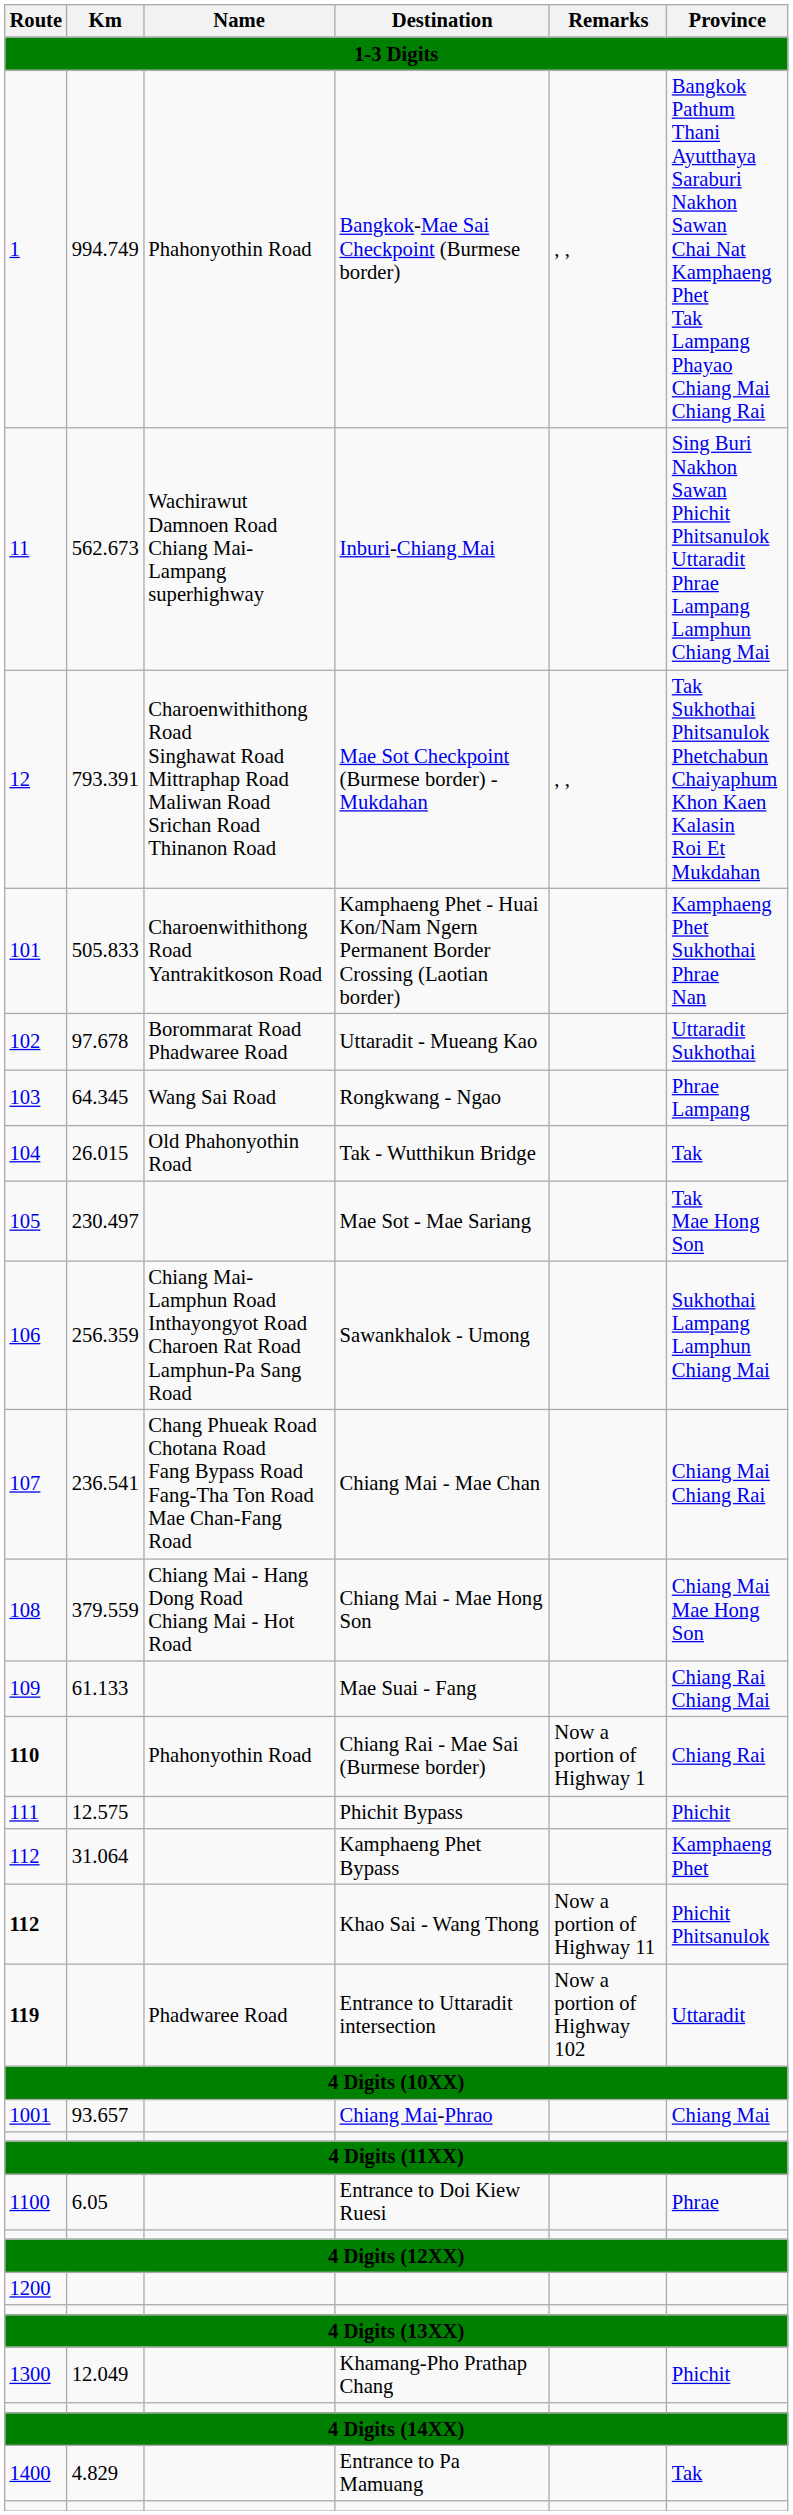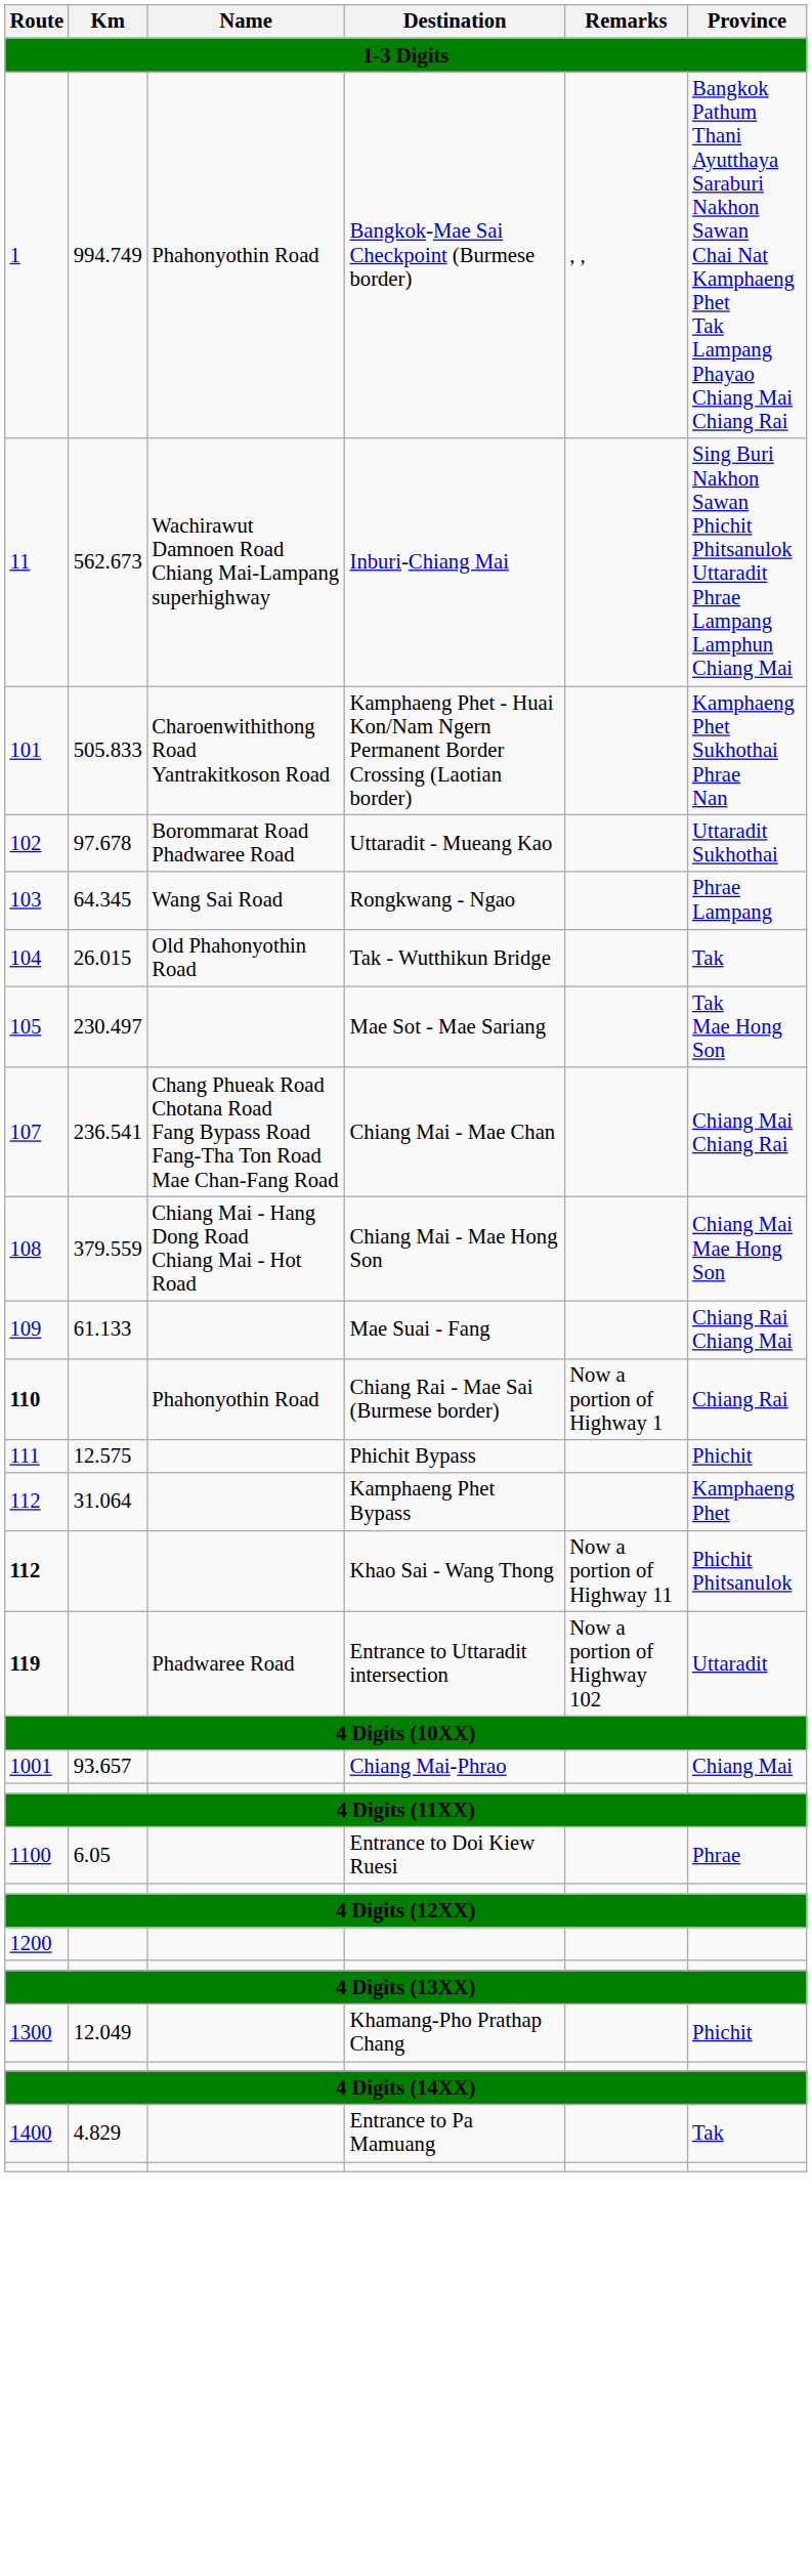 <table class="wikitable">
 <tr>
 <th>Route</th>
 <th>Km</th>
 <th>Name</th>
 <th>Destination</th>
 <th>Remarks</th>
 <th>Province</th>
 </tr>
 <tr>
 <td colspan="6" style="width:600px; text-align:center; background:green;"><strong><span>1-3 Digits</span></strong></td>
 </tr>
 <tr>
 <td> <a href='#'>1</a></td>
 <td>994.749</td>
 <td>Phahonyothin Road</td>
 <td><a href='#'>Bangkok</a>-<a href='#'>Mae Sai Checkpoint</a> (Burmese border)</td>
 <td>, , </td>
 <td><a href='#'>Bangkok</a><br><a href='#'>Pathum Thani</a><br><a href='#'>Ayutthaya</a><br><a href='#'>Saraburi</a><br><a href='#'>Nakhon Sawan</a><br><a href='#'>Chai Nat</a><br><a href='#'>Kamphaeng Phet</a><br><a href='#'>Tak</a><br><a href='#'>Lampang</a><br><a href='#'>Phayao</a><br> <a href='#'>Chiang Mai</a><br><a href='#'>Chiang Rai</a></td>
 </tr>
 <tr>
 <td> <a href='#'>11</a></td>
 <td>562.673</td>
 <td>Wachirawut Damnoen Road<br>Chiang Mai-Lampang superhighway</td>
 <td><a href='#'>Inburi</a>-<a href='#'>Chiang Mai</a></td>
 <td></td>
 <td><a href='#'>Sing Buri</a><br><a href='#'>Nakhon Sawan</a><br><a href='#'>Phichit</a><br><a href='#'>Phitsanulok</a><br><a href='#'>Uttaradit</a><br><a href='#'>Phrae</a><br><a href='#'>Lampang</a><br><a href='#'>Lamphun</a><br><a href='#'>Chiang Mai</a></td>
-</tr>
-<tr>
-<td> <a href='#'>12</a></td>
-<td>793.391</td>
-<td>Charoenwithithong Road<br>Singhawat Road<br>Mittraphap Road<br>Maliwan Road<br>Srichan Road<br>Thinanon Road</td>
-<td><a href='#'>Mae Sot Checkpoint</a> (Burmese border) -<a href='#'>Mukdahan</a></td>
-<td>, , </td>
-<td><a href='#'>Tak</a><br><a href='#'>Sukhothai</a><br><a href='#'>Phitsanulok</a><br><a href='#'>Phetchabun</a><br><a href='#'>Chaiyaphum</a><br><a href='#'>Khon Kaen</a><br><a href='#'>Kalasin</a><br><a href='#'>Roi Et</a><br><a href='#'>Mukdahan</a></td>
 </tr>
 <tr>
 <td> <a href='#'>101</a></td>
 <td>505.833</td>
 <td>Charoenwithithong Road<br>Yantrakitkoson Road</td>
 <td>Kamphaeng Phet - Huai Kon/Nam Ngern Permanent Border Crossing (Laotian border)</td>
 <td></td>
 <td><a href='#'>Kamphaeng Phet</a><br><a href='#'>Sukhothai</a><br><a href='#'>Phrae</a><br><a href='#'>Nan</a></td>
 </tr>
 <tr>
 <td> <a href='#'>102</a></td>
 <td>97.678</td>
 <td>Borommarat Road<br>Phadwaree Road</td>
 <td>Uttaradit - Mueang Kao</td>
 <td></td>
 <td><a href='#'>Uttaradit</a><br><a href='#'>Sukhothai</a></td>
 </tr>
 <tr>
 <td> <a href='#'>103</a></td>
 <td>64.345</td>
 <td>Wang Sai Road</td>
 <td>Rongkwang - Ngao</td>
 <td></td>
 <td><a href='#'>Phrae</a><br><a href='#'>Lampang</a></td>
 </tr>
 <tr>
 <td> <a href='#'>104</a></td>
 <td>26.015</td>
 <td>Old Phahonyothin Road</td>
 <td>Tak - Wutthikun Bridge</td>
 <td></td>
 <td><a href='#'>Tak</a></td>
 </tr>
 <tr>
 <td> <a href='#'>105</a></td>
 <td>230.497</td>
 <td></td>
 <td>Mae Sot - Mae Sariang</td>
 <td></td>
 <td><a href='#'>Tak</a><br><a href='#'>Mae Hong Son</a></td>
-</tr>
-<tr>
-<td> <a href='#'>106</a></td>
-<td>256.359</td>
-<td>Chiang Mai-Lamphun Road<br>Inthayongyot Road<br>Charoen Rat Road<br>Lamphun-Pa Sang Road</td>
-<td>Sawankhalok - Umong</td>
-<td></td>
-<td><a href='#'>Sukhothai</a><br><a href='#'>Lampang</a><br><a href='#'>Lamphun</a><br><a href='#'>Chiang Mai</a></td>
 </tr>
 <tr>
 <td> <a href='#'>107</a></td>
 <td>236.541</td>
 <td>Chang Phueak Road<br>Chotana Road<br>Fang Bypass Road<br>Fang-Tha Ton Road<br>Mae Chan-Fang Road</td>
 <td>Chiang Mai - Mae Chan</td>
 <td></td>
 <td><a href='#'>Chiang Mai</a><br><a href='#'>Chiang Rai</a></td>
 </tr>
 <tr>
 <td> <a href='#'>108</a></td>
 <td>379.559</td>
 <td>Chiang Mai - Hang Dong Road<br>Chiang Mai - Hot Road</td>
 <td>Chiang Mai - Mae Hong Son</td>
 <td></td>
 <td><a href='#'>Chiang Mai</a><br><a href='#'>Mae Hong Son</a></td>
 </tr>
 <tr>
 <td> <a href='#'>109</a></td>
 <td>61.133</td>
 <td></td>
 <td>Mae Suai - Fang</td>
 <td></td>
 <td><a href='#'>Chiang Rai</a><br><a href='#'>Chiang Mai</a></td>
 </tr>
 <tr>
 <td><strong>110</strong></td>
 <td></td>
 <td>Phahonyothin Road</td>
 <td>Chiang Rai - Mae Sai (Burmese border)</td>
 <td>Now a portion of Highway 1</td>
 <td><a href='#'>Chiang Rai</a></td>
 </tr>
 <tr>
 <td> <a href='#'>111</a></td>
 <td>12.575</td>
 <td></td>
 <td>Phichit Bypass</td>
 <td></td>
 <td><a href='#'>Phichit</a></td>
 </tr>
 <tr>
 <td> <a href='#'>112</a></td>
 <td>31.064</td>
 <td></td>
 <td>Kamphaeng Phet Bypass</td>
 <td></td>
 <td><a href='#'>Kamphaeng Phet</a></td>
 </tr>
 <tr>
 <td><strong>112</strong></td>
 <td></td>
 <td></td>
 <td>Khao Sai - Wang Thong</td>
 <td>Now a portion of Highway 11</td>
 <td><a href='#'>Phichit</a><br><a href='#'>Phitsanulok</a></td>
 </tr>
 <tr>
 <td><strong>119</strong></td>
 <td></td>
 <td>Phadwaree Road</td>
 <td>Entrance to Uttaradit intersection</td>
 <td>Now a portion of Highway 102</td>
 <td><a href='#'>Uttaradit</a></td>
 </tr>
 <tr>
 <td colspan="6" style="width:600px; text-align:center; background:green;"><strong><span>4 Digits (10XX)</span></strong></td>
 </tr>
 <tr>
 <td> <a href='#'>1001</a></td>
 <td>93.657</td>
 <td></td>
 <td><a href='#'>Chiang Mai</a>-<a href='#'>Phrao</a></td>
 <td></td>
 <td><a href='#'>Chiang Mai</a></td>
 </tr>
 <tr>
 <td></td>
 <td></td>
 <td></td>
 <td></td>
 <td></td>
 <td></td>
 </tr>
 <tr>
 <td colspan="6" style="width:600px; text-align:center; background:green;"><strong><span>4 Digits (11XX)</span></strong></td>
 </tr>
 <tr>
 <td> <a href='#'>1100</a></td>
 <td>6.05</td>
 <td></td>
 <td>Entrance to Doi Kiew Ruesi</td>
 <td></td>
 <td><a href='#'>Phrae</a></td>
 </tr>
 <tr>
 <td></td>
 <td></td>
 <td></td>
 <td></td>
 <td></td>
 <td></td>
 </tr>
 <tr>
 <td colspan="6" style="width:600px; text-align:center; background:green;"><strong><span>4 Digits (12XX)</span></strong></td>
 </tr>
 <tr>
 <td><a href='#'>1200</a></td>
 <td></td>
 <td></td>
 <td></td>
 <td></td>
 <td></td>
 </tr>
 <tr>
 <td></td>
 <td></td>
 <td></td>
 <td></td>
 <td></td>
 <td></td>
 </tr>
 <tr>
 <td colspan="6" style="width:600px; text-align:center; background:green;"><strong><span>4 Digits (13XX)</span></strong></td>
 </tr>
 <tr>
 <td> <a href='#'>1300</a></td>
 <td>12.049</td>
 <td></td>
 <td>Khamang-Pho Prathap Chang</td>
 <td></td>
 <td><a href='#'>Phichit</a></td>
 </tr>
 <tr>
 <td></td>
 <td></td>
 <td></td>
 <td></td>
 <td></td>
 <td></td>
 </tr>
 <tr>
 <td colspan="6" style="width:600px; text-align:center; background:green;"><strong><span>4 Digits (14XX)</span></strong></td>
 </tr>
 <tr>
 <td> <a href='#'>1400</a></td>
 <td>4.829</td>
 <td></td>
 <td>Entrance to Pa Mamuang</td>
 <td></td>
 <td><a href='#'>Tak</a></td>
 </tr>
 <tr>
 <td></td>
 <td></td>
 <td></td>
 <td></td>
 <td></td>
 <td></td>
 </tr>
 </table>
